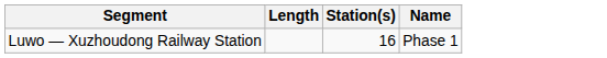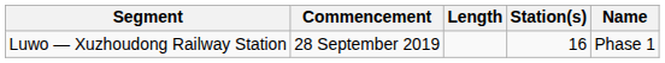 <table class="wikitable" style="border-collapse: collapse; text-align: right;">
 <tr>
 <th>Segment</th>
+<th>Commencement</th>
 <th>Length</th>
 <th>Station(s)</th>
 <th>Name</th>
 </tr>
 <tr>
 <td style="text-align: left;">Luwo — Xuzhoudong Railway Station</td>
+<td>28 September 2019</td>
 <td></td>
 <td>16</td>
 <td style="text-align: left;">Phase 1</td>
 </tr>
 </table>
